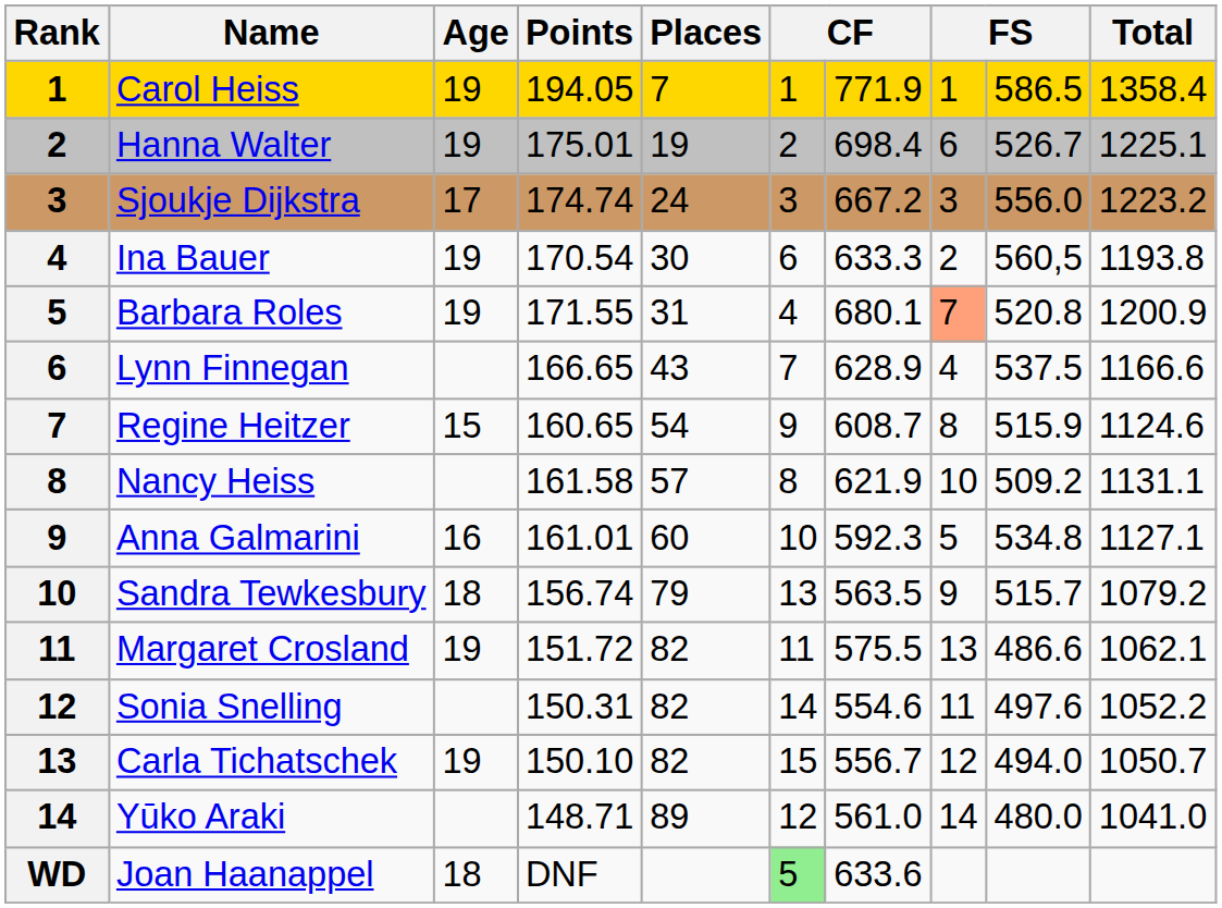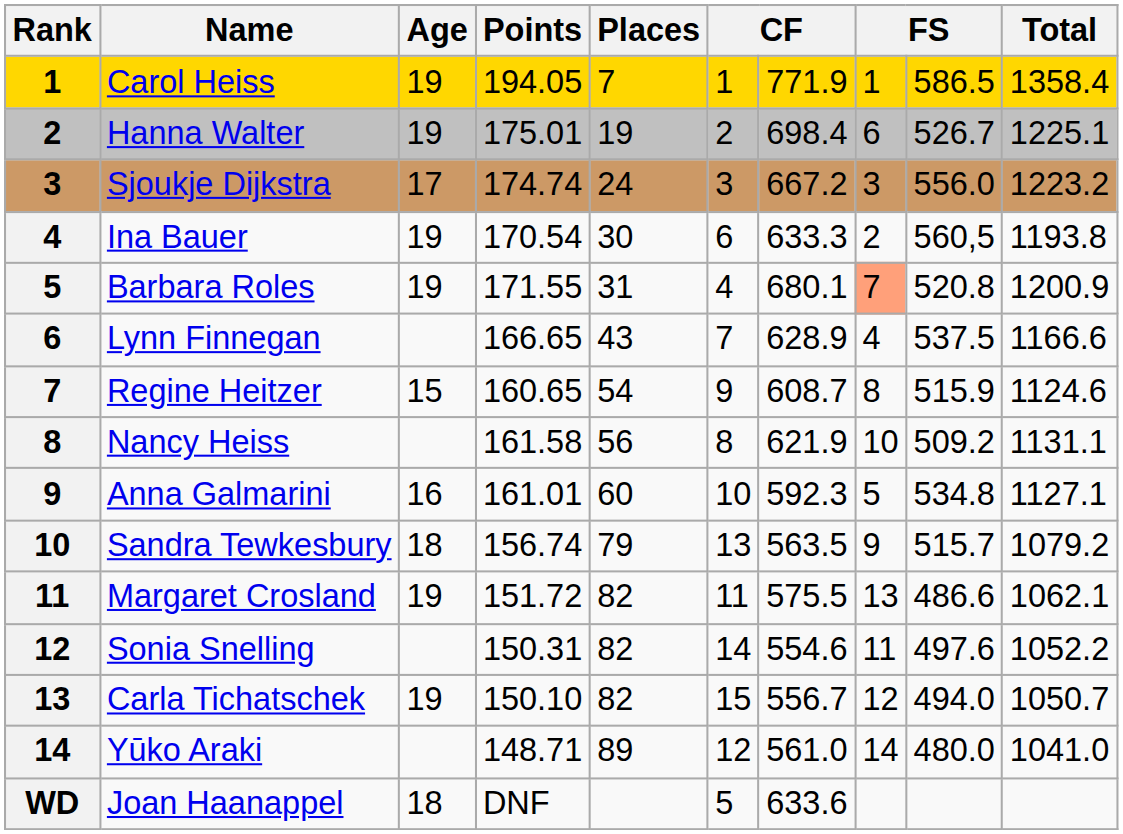 <table class="wikitable">
 <tr>
 <th>Rank</th>
 <th>Name</th>
 <th>Age</th>
 <th>Points</th>
 <th>Places</th>
 <th colspan=2>CF</th>
 <th colspan=2>FS</th>
 <th>Total</th>
 </tr>
 <tr bgcolor=gold>
 <td align=center><strong>1</strong></td>
 <td> <a href='#'>Carol Heiss</a></td>
 <td>19</td>
 <td>194.05</td>
 <td>7</td>
 <td>1</td>
 <td>771.9</td>
 <td>1</td>
 <td>586.5</td>
 <td>1358.4</td>
 </tr>
 <tr bgcolor=silver>
 <td align=center><strong>2</strong></td>
 <td> <a href='#'>Hanna Walter</a></td>
 <td>19</td>
 <td>175.01</td>
 <td>19</td>
 <td>2</td>
 <td>698.4</td>
 <td>6</td>
 <td>526.7</td>
 <td>1225.1</td>
 </tr>
 <tr bgcolor=cc9966>
 <td align=center><strong>3</strong></td>
 <td> <a href='#'>Sjoukje Dijkstra</a></td>
 <td>17</td>
 <td>174.74</td>
 <td>24</td>
 <td>3</td>
 <td>667.2</td>
 <td>3</td>
 <td>556.0</td>
 <td>1223.2</td>
 </tr>
 <tr>
 <th>4</th>
 <td> <a href='#'>Ina Bauer</a></td>
 <td>19</td>
 <td>170.54</td>
 <td>30</td>
 <td>6</td>
 <td>633.3</td>
 <td>2</td>
 <td>560,5</td>
 <td>1193.8</td>
 </tr>
 <tr>
 <th>5</th>
 <td> <a href='#'>Barbara Roles</a></td>
 <td>19</td>
 <td>171.55</td>
 <td>31</td>
 <td>4</td>
 <td>680.1</td>
 <td style="background: lightsalmon;">7</td>
 <td>520.8</td>
 <td>1200.9</td>
 </tr>
 <tr>
 <th>6</th>
 <td> <a href='#'>Lynn Finnegan</a></td>
 <td></td>
 <td>166.65</td>
 <td>43</td>
 <td>7</td>
 <td>628.9</td>
 <td>4</td>
 <td>537.5</td>
 <td>1166.6</td>
 </tr>
 <tr>
 <th>7</th>
 <td> <a href='#'>Regine Heitzer</a></td>
 <td>15</td>
 <td>160.65</td>
 <td>54</td>
 <td>9</td>
 <td>608.7</td>
 <td>8</td>
 <td>515.9</td>
 <td>1124.6</td>
 </tr>
 <tr>
 <th>8</th>
 <td> <a href='#'>Nancy Heiss</a></td>
 <td></td>
 <td>161.58</td>
-<td>57</td>
+<td>56</td>
 <td>8</td>
 <td>621.9</td>
 <td>10</td>
 <td>509.2</td>
 <td>1131.1</td>
 </tr>
 <tr>
 <th>9</th>
 <td> <a href='#'>Anna Galmarini</a></td>
 <td>16</td>
 <td>161.01</td>
 <td>60</td>
 <td>10</td>
 <td>592.3</td>
 <td>5</td>
 <td>534.8</td>
 <td>1127.1</td>
 </tr>
 <tr>
 <th>10</th>
 <td> <a href='#'>Sandra Tewkesbury</a></td>
 <td>18</td>
 <td>156.74</td>
 <td>79</td>
 <td>13</td>
 <td>563.5</td>
 <td>9</td>
 <td>515.7</td>
 <td>1079.2</td>
 </tr>
 <tr>
 <th>11</th>
 <td> <a href='#'>Margaret Crosland</a></td>
 <td>19</td>
 <td>151.72</td>
 <td>82</td>
 <td>11</td>
 <td>575.5</td>
 <td>13</td>
 <td>486.6</td>
 <td>1062.1</td>
 </tr>
 <tr>
 <th>12</th>
 <td> <a href='#'>Sonia Snelling</a></td>
 <td></td>
 <td>150.31</td>
 <td>82</td>
 <td>14</td>
 <td>554.6</td>
 <td>11</td>
 <td>497.6</td>
 <td>1052.2</td>
 </tr>
 <tr>
 <th>13</th>
 <td> <a href='#'>Carla Tichatschek</a></td>
 <td>19</td>
 <td>150.10</td>
 <td>82</td>
 <td>15</td>
 <td>556.7</td>
 <td>12</td>
 <td>494.0</td>
 <td>1050.7</td>
 </tr>
 <tr>
 <th>14</th>
 <td> <a href='#'>Yūko Araki</a></td>
 <td></td>
 <td>148.71</td>
 <td>89</td>
 <td>12</td>
 <td>561.0</td>
 <td>14</td>
 <td>480.0</td>
 <td>1041.0</td>
 </tr>
 <tr>
 <th>WD</th>
 <td> <a href='#'>Joan Haanappel</a></td>
 <td>18</td>
 <td>DNF</td>
 <td></td>
-<td style="background: lightgreen;">5</td>
+<td>5</td>
 <td>633.6</td>
 <td></td>
 <td></td>
 <td></td>
 </tr>
 </table>
